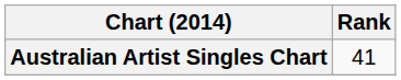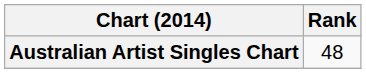 <table class="wikitable plainrowheaders" style="text-align:center">
 <tr>
 <th scope="col">Chart (2014)</th>
 <th scope="col">Rank</th>
 </tr>
 <tr>
 <th scope="row">Australian Artist Singles Chart</th>
-<td>41</td>
+<td>48</td>
 </tr>
 <tr>
 </tr>
 </table>
